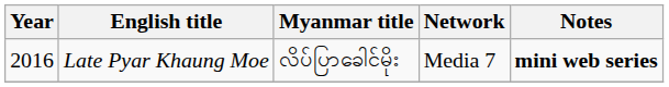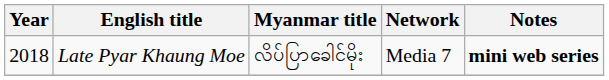 <table class="wikitable">
 <tr>
 <th width=10>Year</th>
 <th>English title</th>
 <th>Myanmar title</th>
 <th>Network</th>
 <th>Notes</th>
 </tr>
 <tr>
-<td>2016</td>
+<td>2018</td>
 <td><em>Late Pyar Khaung Moe</em></td>
 <td>လိပ်ပြာခေါင်မိုး</td>
 <td>Media 7</td>
 <td><strong>mini web series</strong></td>
 </tr>
 <tr>
 </tr>
 </table>
